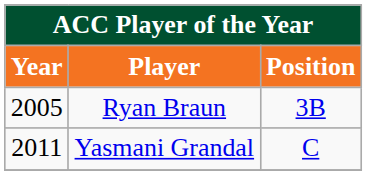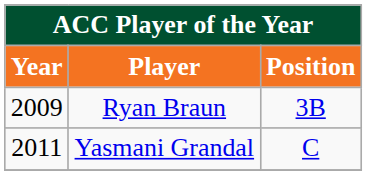 <table class="wikitable">
 <tr>
 <td colspan="3" style="background: #005030; color:white; text-align:center;"><strong>ACC Player of the Year</strong></td>
 </tr>
 <tr>
 <th style="background: #F47321; color:white;">Year</th>
 <th style="background: #F47321; color:white;">Player</th>
 <th style="background: #F47321; color:white;">Position</th>
 </tr>
 <tr style="text-align:center;">
-<td>2005</td>
+<td>2009</td>
 <td><a href='#'>Ryan Braun</a></td>
 <td><a href='#'>3B</a></td>
 </tr>
 <tr style="text-align:center;">
 <td>2011</td>
 <td><a href='#'>Yasmani Grandal</a></td>
 <td><a href='#'>C</a></td>
 </tr>
 <tr>
 </tr>
 </table>
